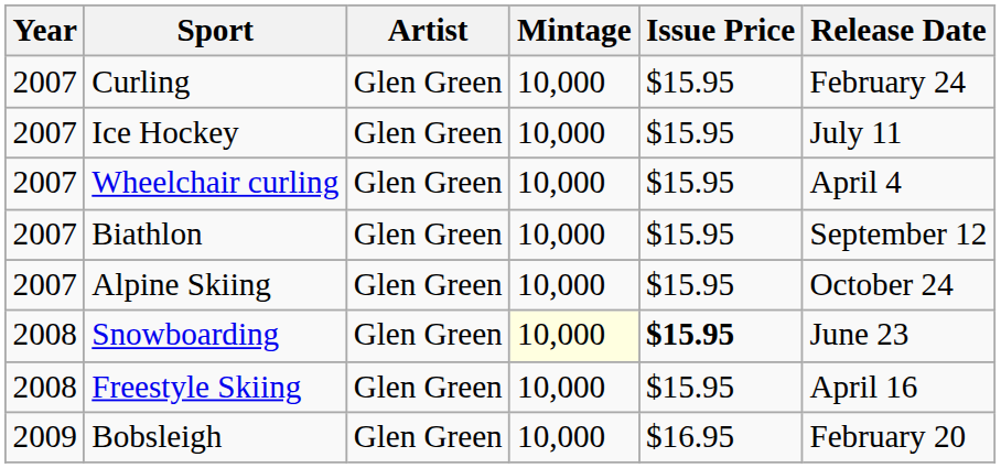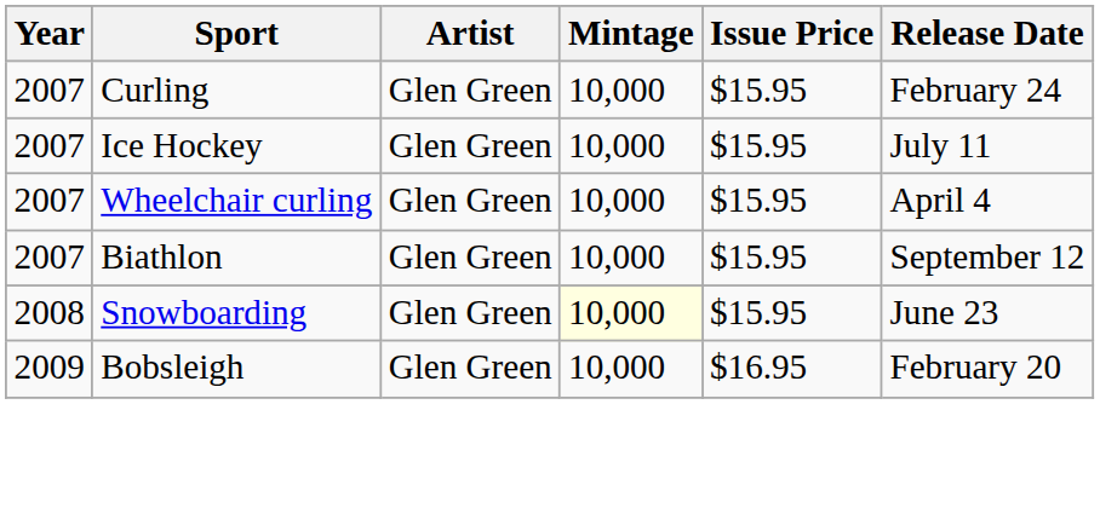 <table class="wikitable">
 <tr>
 <th>Year</th>
 <th>Sport</th>
 <th>Artist</th>
 <th>Mintage</th>
 <th>Issue Price</th>
 <th>Release Date</th>
 </tr>
 <tr>
 <td>2007</td>
 <td>Curling</td>
 <td>Glen Green</td>
 <td>10,000</td>
 <td>$15.95</td>
 <td>February 24</td>
 </tr>
 <tr>
 <td>2007</td>
 <td>Ice Hockey</td>
 <td>Glen Green</td>
 <td>10,000</td>
 <td>$15.95</td>
 <td>July 11</td>
 </tr>
 <tr>
 <td>2007</td>
 <td><a href='#'>Wheelchair curling</a></td>
 <td>Glen Green</td>
 <td>10,000</td>
 <td>$15.95</td>
 <td>April 4</td>
 </tr>
 <tr>
 <td>2007</td>
 <td>Biathlon</td>
 <td>Glen Green</td>
 <td>10,000</td>
 <td>$15.95</td>
 <td>September 12</td>
 </tr>
 <tr>
-<td>2007</td>
-<td>Alpine Skiing</td>
-<td>Glen Green</td>
-<td>10,000</td>
-<td>$15.95</td>
-<td>October 24</td>
-</tr>
-<tr>
 <td>2008</td>
 <td><a href='#'>Snowboarding</a></td>
 <td>Glen Green</td>
 <td style="background: lightyellow;">10,000</td>
-<td><strong>$15.95</strong></td>
+<td>$15.95</td>
 <td>June 23</td>
-</tr>
-<tr>
-<td>2008</td>
-<td><a href='#'>Freestyle Skiing</a></td>
-<td>Glen Green</td>
-<td>10,000</td>
-<td>$15.95</td>
-<td>April 16</td>
 </tr>
 <tr>
 <td>2009</td>
 <td>Bobsleigh</td>
 <td>Glen Green</td>
 <td>10,000</td>
 <td>$16.95</td>
 <td>February 20</td>
 </tr>
 </table>
